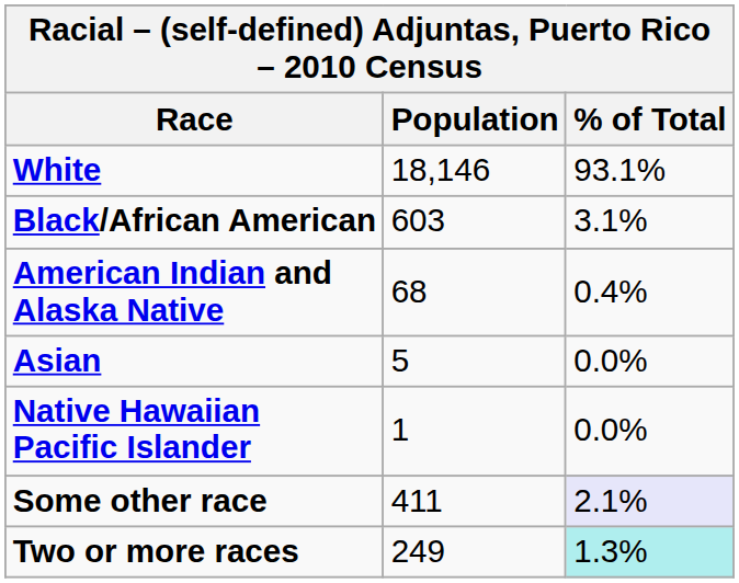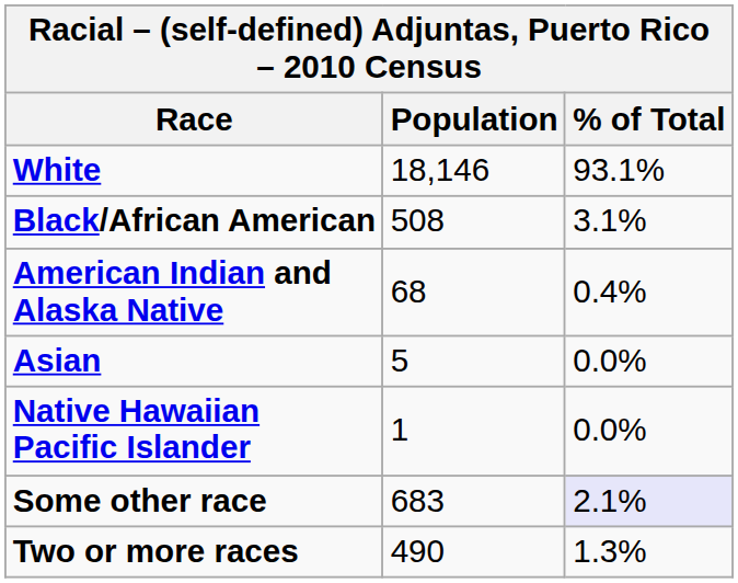 <table class="wikitable">
 <tr>
 <th colspan=3>Racial – (self-defined) Adjuntas, Puerto Rico<br> – 2010 Census</th>
 </tr>
 <tr ---->
 <th>Race</th>
 <th>Population</th>
 <th>% of Total</th>
 </tr>
 <tr ---->
 <td><strong><a href='#'>White</a></strong></td>
 <td>18,146</td>
 <td>93.1%</td>
 </tr>
 <tr ---->
 <td><strong><a href='#'>Black</a>/African American</strong></td>
-<td>603</td>
+<td>508</td>
 <td>3.1%</td>
 </tr>
 <tr ---->
 <td><strong><a href='#'>American Indian</a> and <br><a href='#'>Alaska Native</a></strong></td>
 <td>68</td>
 <td>0.4%</td>
 </tr>
 <tr ---->
 <td><strong><a href='#'>Asian</a></strong></td>
 <td>5</td>
 <td>0.0%</td>
 </tr>
 <tr ---->
 <td><strong><a href='#'>Native Hawaiian</a><br><a href='#'>Pacific Islander</a></strong></td>
 <td>1</td>
 <td>0.0%</td>
 </tr>
 <tr ---->
 <td><strong>Some other race</strong></td>
-<td>411</td>
+<td>683</td>
 <td style="background: lavender;">2.1%</td>
 </tr>
 <tr ---->
 <td><strong>Two or more races</strong></td>
-<td>249</td>
-<td style="background: paleturquoise;">1.3%</td>
+<td>490</td>
+<td>1.3%</td>
 </tr>
 </table>
